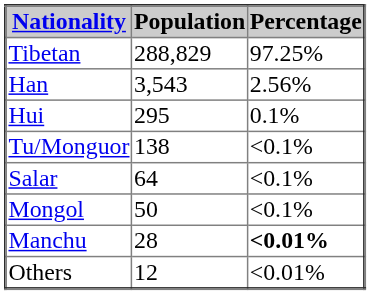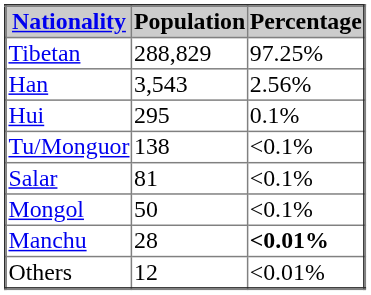 <table border=2 style="border-collapse: collapse;">
 <tr bgcolor=cccccc>
 <th><a href='#'>Nationality</a></th>
 <th>Population</th>
 <th>Percentage</th>
 </tr>
 <tr>
 <td><a href='#'>Tibetan</a></td>
 <td>288,829</td>
 <td>97.25%</td>
 </tr>
 <tr>
 <td><a href='#'>Han</a></td>
 <td>3,543</td>
 <td>2.56%</td>
 </tr>
 <tr>
 <td><a href='#'>Hui</a></td>
 <td>295</td>
 <td>0.1%</td>
 </tr>
 <tr>
 <td><a href='#'>Tu/Monguor</a></td>
 <td>138</td>
 <td><0.1%</td>
 </tr>
 <tr>
 <td><a href='#'>Salar</a></td>
-<td>64</td>
+<td>81</td>
 <td><0.1%</td>
 </tr>
 <tr>
 <td><a href='#'>Mongol</a></td>
 <td>50</td>
 <td><0.1%</td>
 </tr>
 <tr>
 <td><a href='#'>Manchu</a></td>
 <td>28</td>
 <td><strong><0.01%</strong></td>
 </tr>
 <tr>
 <td>Others</td>
 <td>12</td>
 <td><0.01%</td>
 </tr>
 </table>
